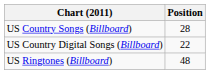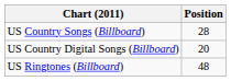 <table class="wikitable sortable">
 <tr>
 <th scope="col">Chart (2011)</th>
 <th scope="col">Position</th>
 </tr>
 <tr>
 <td>US <a href='#'>Country Songs</a> (<em><a href='#'>Billboard</a></em>)</td>
 <td align="center">28</td>
 </tr>
 <tr>
 <td>US Country Digital Songs (<em><a href='#'>Billboard</a></em>)</td>
-<td align="center">22</td>
+<td align="center">20</td>
 </tr>
 <tr>
 <td>US <a href='#'>Ringtones</a> (<em><a href='#'>Billboard</a></em>)</td>
 <td align="center">48</td>
 </tr>
 </table>
